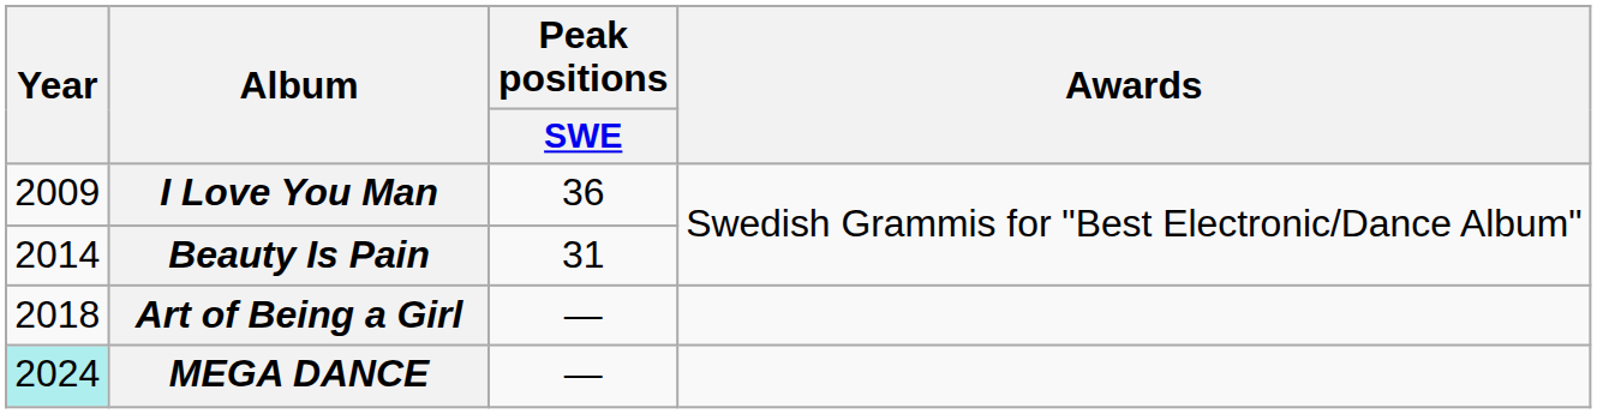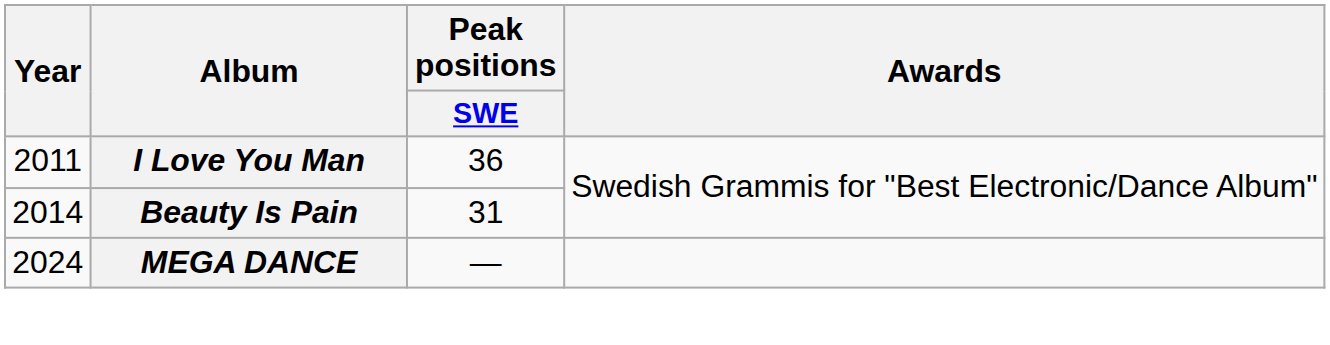 <table class="wikitable plainrowheaders" style="text-align:center;">
 <tr>
 <th rowspan="2" style="width:2em;">Year</th>
 <th rowspan="2" style="width:9.5em;">Album</th>
 <th width="20">Peak positions</th>
 <th rowspan="2">Awards</th>
 </tr>
 <tr>
 <th scope="col" style="width:3em;font-size:90%;"><a href='#'>SWE</a><br></th>
 </tr>
 <tr>
-<td style="text-align:center;">2009</td>
+<td style="text-align:center;">2011</td>
 <th scope="row"><em>I Love You Man</em></th>
 <td style="text-align:center;">36</td>
 <td rowspan="2">Swedish Grammis for "Best Electronic/Dance Album"</td>
 </tr>
 <tr>
 <td style="text-align:center;">2014</td>
 <th scope="row"><em>Beauty Is Pain</em></th>
 <td style="text-align:center;">31</td>
 </tr>
 <tr>
-<td style="text-align:center;">2018</td>
-<th scope="row"><em>Art of Being a Girl</em></th>
-<td>—</td>
-<td></td>
-</tr>
-<tr>
-<td style="background: paleturquoise; text-align:center;">2024</td>
+<td style="text-align:center;">2024</td>
 <th scope="row"><em>MEGA DANCE</em></th>
 <td>—</td>
 <td></td>
 </tr>
 </table>
